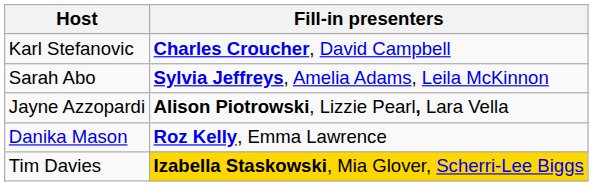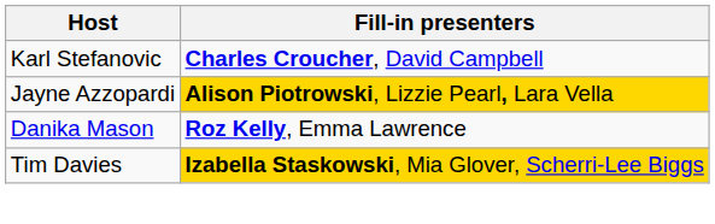 <table class="wikitable">
 <tr>
 <th>Host</th>
 <th>Fill-in presenters</th>
 </tr>
 <tr>
 <td>Karl Stefanovic</td>
 <td><a href='#'><strong>Charles Croucher</strong></a>, <a href='#'>David Campbell</a></td>
 </tr>
 <tr>
-<td>Sarah Abo</td>
-<td><strong><a href='#'>Sylvia Jeffreys</a></strong>, <a href='#'>Amelia Adams</a>, <a href='#'>Leila McKinnon</a></td>
-</tr>
-<tr>
 <td>Jayne Azzopardi</td>
-<td><strong>Alison Piotrowski</strong>, Lizzie Pearl<strong>,</strong> Lara Vella</td>
+<td style="background: gold;"><strong>Alison Piotrowski</strong>, Lizzie Pearl<strong>,</strong> Lara Vella</td>
 </tr>
 <tr>
 <td><a href='#'>Danika Mason</a></td>
 <td><a href='#'><strong>Roz Kelly</strong></a>, Emma Lawrence</td>
 </tr>
 <tr>
 <td>Tim Davies</td>
 <td style="background: gold;"><strong>Izabella Staskowski</strong>, Mia Glover, <a href='#'>Scherri-Lee Biggs</a></td>
 </tr>
 </table>
